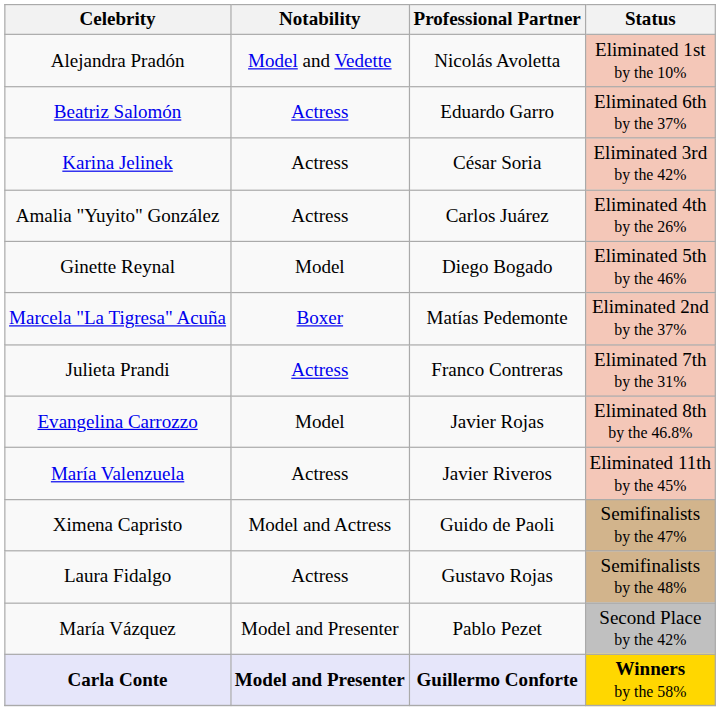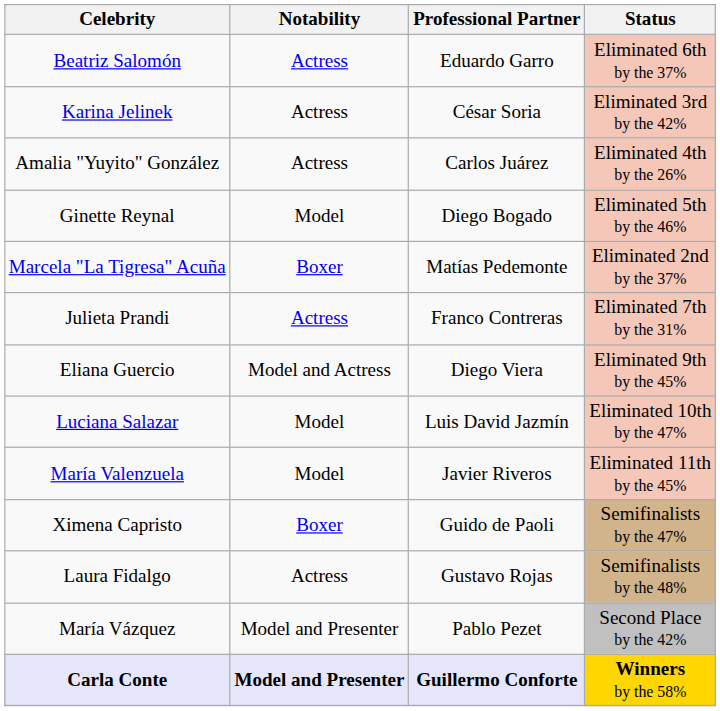 <table class="wikitable sortable" style="margin:auto;text-align:center;" font-size:95%;">
 <tr>
 <th>Celebrity</th>
 <th>Notability</th>
 <th>Professional Partner</th>
 <th>Status</th>
-</tr>
-<tr>
-<td>Alejandra Pradón</td>
-<td><a href='#'>Model</a> and <a href='#'>Vedette</a></td>
-<td>Nicolás Avoletta</td>
-<td bgcolor="#f4c7b8">Eliminated 1st<br><small>by the 10%</small></td>
 </tr>
 <tr>
 <td><a href='#'>Beatriz Salomón</a></td>
 <td><a href='#'>Actress</a></td>
 <td>Eduardo Garro</td>
 <td bgcolor="#f4c7b8">Eliminated 6th<br><small>by the 37%</small></td>
 </tr>
 <tr>
 <td><a href='#'>Karina Jelinek</a></td>
 <td>Actress</td>
 <td>César Soria</td>
 <td bgcolor="#f4c7b8">Eliminated 3rd<br><small>by the 42%</small></td>
 </tr>
 <tr>
 <td>Amalia "Yuyito" González</td>
 <td>Actress</td>
 <td>Carlos Juárez</td>
 <td bgcolor="#f4c7b8">Eliminated 4th<br><small>by the 26%</small></td>
 </tr>
 <tr>
 <td>Ginette Reynal</td>
 <td>Model</td>
 <td>Diego Bogado</td>
 <td bgcolor="#f4c7b8">Eliminated 5th<br><small>by the 46%</small></td>
 </tr>
 <tr>
 <td><a href='#'>Marcela "La Tigresa" Acuña</a></td>
 <td><a href='#'>Boxer</a></td>
 <td>Matías Pedemonte</td>
 <td bgcolor="#f4c7b8">Eliminated 2nd<br><small>by the 37%</small></td>
 </tr>
 <tr>
 <td>Julieta Prandi</td>
 <td><a href='#'>Actress</a></td>
 <td>Franco Contreras</td>
 <td bgcolor="#f4c7b8">Eliminated 7th<br><small>by the 31%</small></td>
 </tr>
 <tr>
-<td><a href='#'>Evangelina Carrozzo</a></td>
+<td>Eliana Guercio</td>
+<td>Model and Actress</td>
+<td>Diego Viera</td>
+<td bgcolor="#f4c7b8">Eliminated 9th<br><small>by the 45%</small></td>
+</tr>
+<tr>
+<td><a href='#'>Luciana Salazar</a></td>
 <td>Model</td>
-<td>Javier Rojas</td>
-<td bgcolor="#f4c7b8">Eliminated 8th<br><small>by the 46.8%</small></td>
+<td>Luis David Jazmín</td>
+<td bgcolor="#f4c7b8">Eliminated 10th<br><small>by the 47%</small></td>
 </tr>
 <tr>
 <td><a href='#'>María Valenzuela</a></td>
-<td>Actress</td>
+<td>Model</td>
 <td>Javier Riveros</td>
 <td bgcolor="#f4c7b8">Eliminated 11th<br><small>by the 45%</small></td>
 </tr>
 <tr>
 <td>Ximena Capristo</td>
-<td>Model and Actress</td>
+<td><a href='#'>Boxer</a></td>
 <td>Guido de Paoli</td>
 <td bgcolor="tan">Semifinalists<br><small>by the 47%</small></td>
 </tr>
 <tr>
 <td>Laura Fidalgo</td>
 <td>Actress</td>
 <td>Gustavo Rojas</td>
 <td bgcolor="tan">Semifinalists<br><small>by the 48%</small></td>
 </tr>
 <tr>
 <td>María Vázquez</td>
 <td>Model and Presenter</td>
 <td>Pablo Pezet</td>
 <td bgcolor="silver">Second Place<br><small>by the 42%</small></td>
 </tr>
 <tr style="background:lavender;">
 <td><strong>Carla Conte</strong></td>
 <td><strong>Model and Presenter</strong></td>
 <td><strong>Guillermo Conforte</strong></td>
 <td bgcolor="gold"><strong>Winners</strong><br><small>by the 58%</small></td>
 </tr>
 <tr>
 </tr>
 </table>
